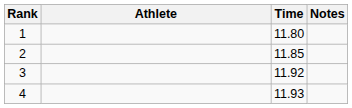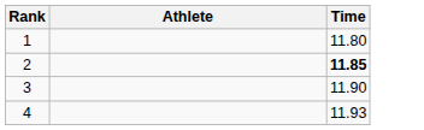 <table class="wikitable" style="text-align:center">
 <tr>
 <th>Rank</th>
 <th Style="width:18em">Athlete</th>
 <th>Time</th>
-<th>Notes</th>
 </tr>
 <tr>
 <td>1</td>
 <td style="text-align:left"></td>
 <td>11.80</td>
-<td></td>
 </tr>
 <tr>
 <td>2</td>
 <td style="text-align:left"></td>
-<td>11.85</td>
-<td></td>
+<td><strong>11.85</strong></td>
 </tr>
 <tr>
 <td>3</td>
 <td style="text-align:left"></td>
-<td>11.92</td>
-<td></td>
+<td>11.90</td>
 </tr>
 <tr>
 <td>4</td>
 <td style="text-align:left"></td>
 <td>11.93</td>
-<td></td>
 </tr>
 </table>
